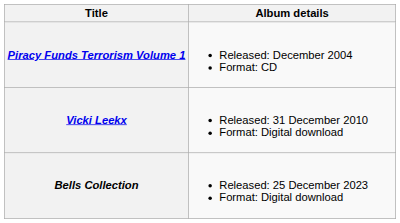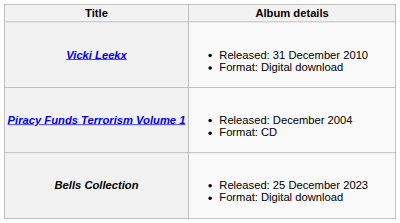 <table class="wikitable plainrowheaders">
 <tr>
 <th scope="col" style="width:16em;">Title</th>
 <th scope="col" style="width:18em;">Album details</th>
 </tr>
 <tr>
+<th scope="row"><em><a href='#'>Vicki Leekx</a></em></th>
+<td><br><ul><li>Released: 31 December 2010</li><li>Format: Digital download</li></ul></td>
+</tr>
+<tr>
 <th scope="row"><em><a href='#'>Piracy Funds Terrorism Volume 1</a></em></th>
 <td><br><ul><li>Released: December 2004</li><li>Format: CD</li></ul></td>
-</tr>
-<tr>
-<th scope="row"><em><a href='#'>Vicki Leekx</a></em></th>
-<td><br><ul><li>Released: 31 December 2010</li><li>Format: Digital download</li></ul></td>
 </tr>
 <tr>
 <th scope="row"><em>Bells Collection</em></th>
 <td><br><ul><li>Released: 25 December 2023</li><li>Format: Digital download</li></ul></td>
 </tr>
 </table>
